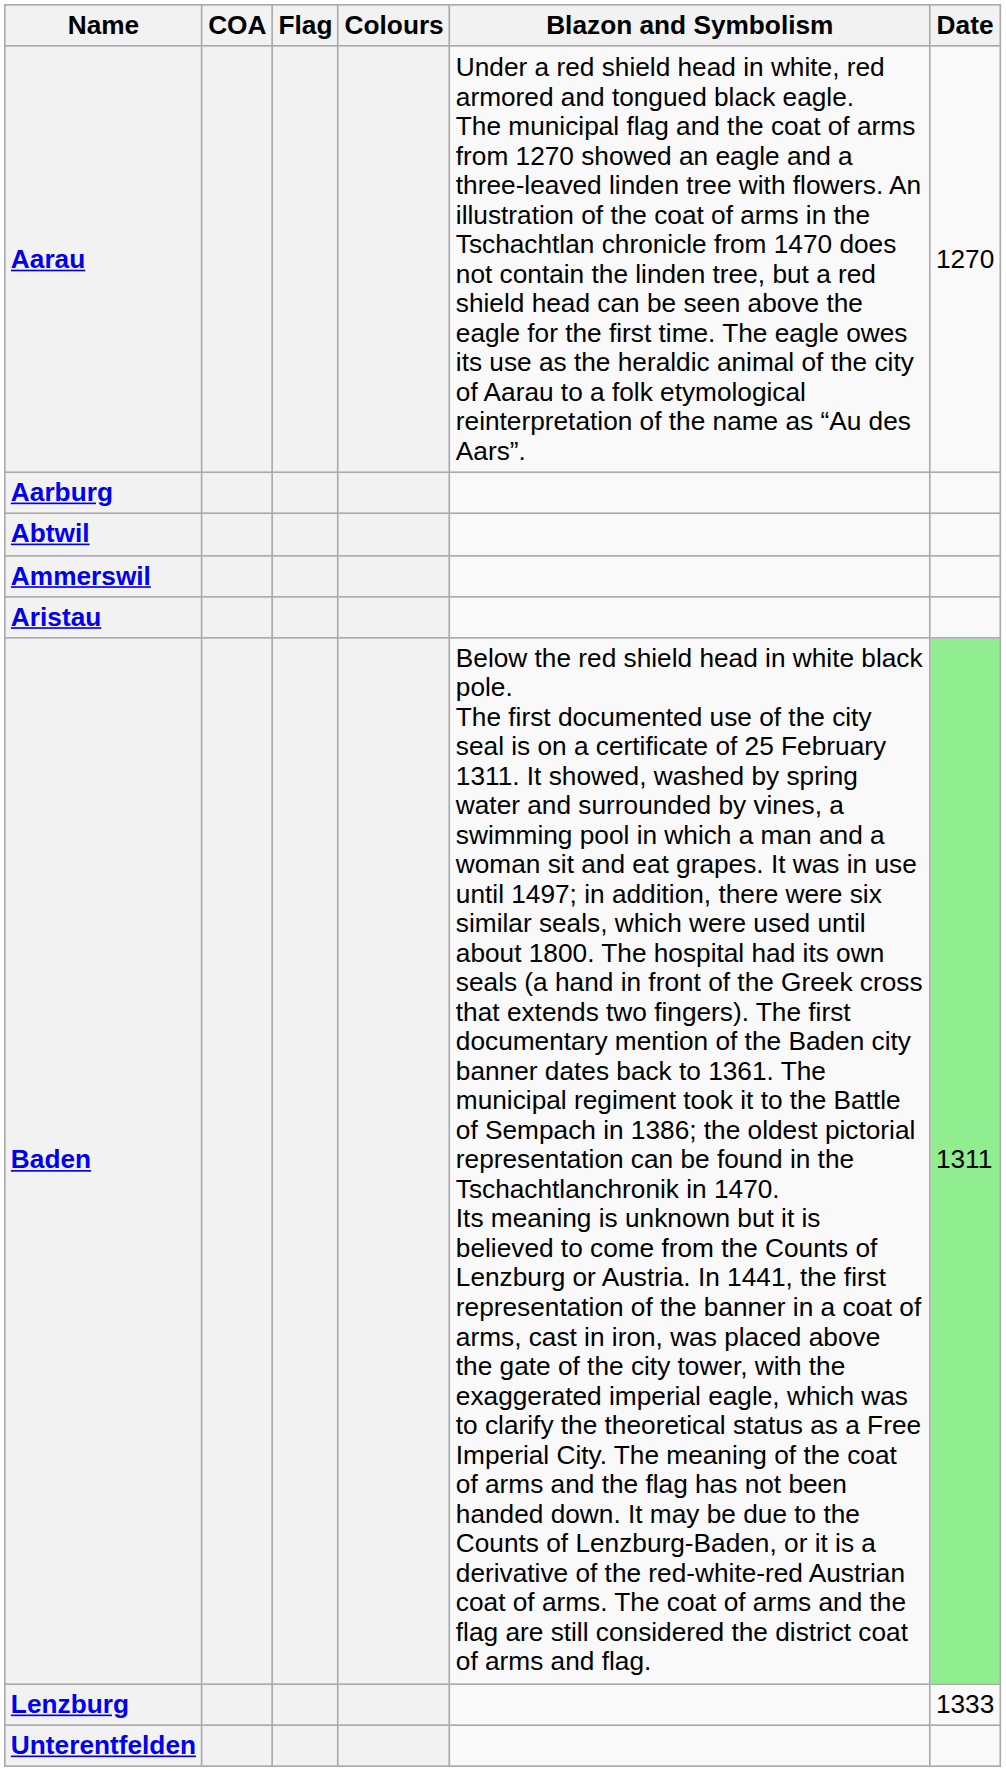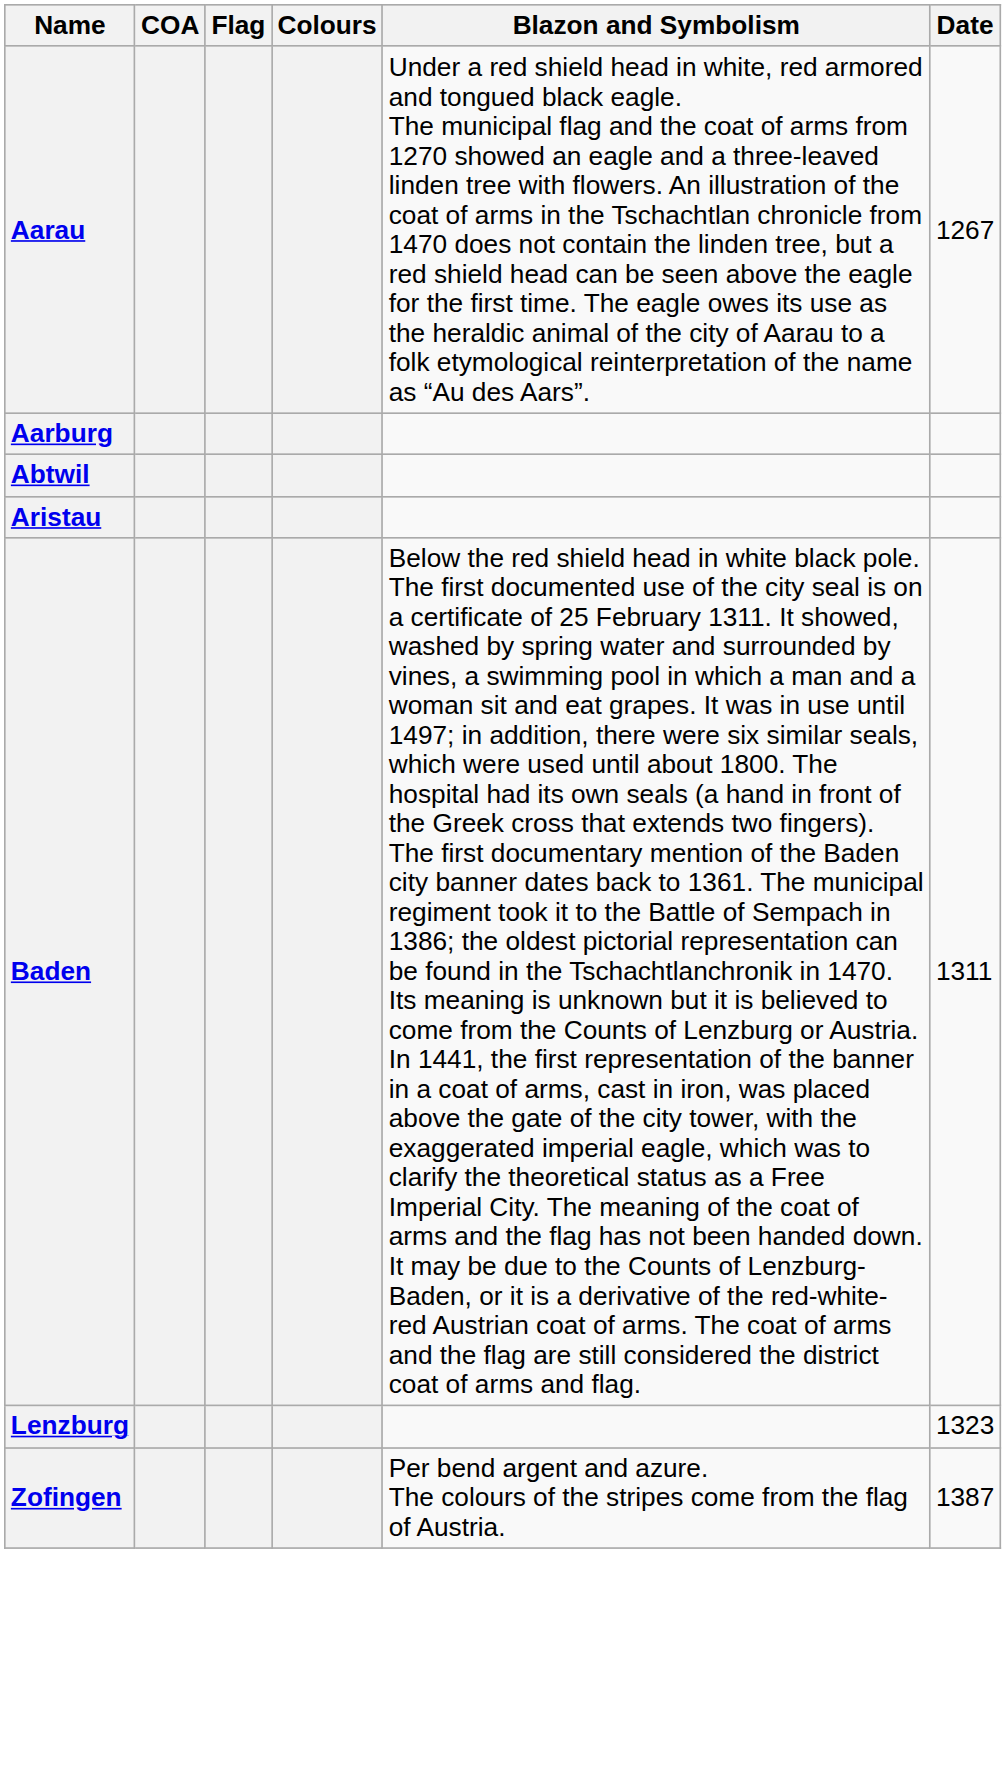 <table class="sortable wikitable">
 <tr>
 <th scope="col">Name</th>
 <th scope="col">COA</th>
 <th scope="col">Flag</th>
 <th scope="col">Colours</th>
 <th scope="col">Blazon and Symbolism</th>
 <th scope="col">Date</th>
 </tr>
 <tr>
 <th scope="row" style="text-align: left;"><a href='#'>Aarau</a></th>
 <th></th>
 <th></th>
 <th></th>
 <td>Under a red shield head in white, red armored and tongued black eagle.<br>The municipal flag and the coat of arms from 1270 showed an eagle and a three-leaved linden tree with flowers. An illustration of the coat of arms in the Tschachtlan chronicle from 1470 does not contain the linden tree, but a red shield head can be seen above the eagle for the first time. The eagle owes its use as the heraldic animal of the city of Aarau to a folk etymological reinterpretation of the name as “Au des Aars”.</td>
-<td>1270</td>
+<td>1267</td>
 </tr>
 <tr>
 <th scope="row" style="text-align: left;"><a href='#'>Aarburg</a></th>
 <th></th>
 <th></th>
 <th></th>
 <td></td>
 <td></td>
 </tr>
 <tr>
 <th scope="row" style="text-align: left;"><a href='#'>Abtwil</a></th>
-<th></th>
-<th></th>
-<th></th>
-<td></td>
-<td></td>
-</tr>
-<tr>
-<th scope="row" style="text-align: left;"><a href='#'>Ammerswil</a></th>
 <th></th>
 <th></th>
 <th></th>
 <td></td>
 <td></td>
 </tr>
 <tr>
 <th scope="row" style="text-align: left;"><a href='#'>Aristau</a></th>
 <th></th>
 <th></th>
 <th></th>
 <td></td>
 <td></td>
 </tr>
 <tr>
 <th scope="row" style="text-align: left;"><a href='#'>Baden</a></th>
 <th></th>
 <th></th>
 <th></th>
 <td>Below the red shield head in white black pole.<br>The first documented use of the city seal is on a certificate of 25 February 1311. It showed, washed by spring water and surrounded by vines, a swimming pool in which a man and a woman sit and eat grapes. It was in use until 1497; in addition, there were six similar seals, which were used until about 1800. The hospital had its own seals (a hand in front of the Greek cross that extends two fingers). The first documentary mention of the Baden city banner dates back to 1361. The municipal regiment took it to the Battle of Sempach in 1386; the oldest pictorial representation can be found in the Tschachtlanchronik in 1470.<br>Its meaning is unknown but it is believed to come from the Counts of Lenzburg or Austria. In 1441, the first representation of the banner in a coat of arms, cast in iron, was placed above the gate of the city tower, with the exaggerated imperial eagle, which was to clarify the theoretical status as a Free Imperial City. The meaning of the coat of arms and the flag has not been handed down. It may be due to the Counts of Lenzburg-Baden, or it is a derivative of the red-white-red Austrian coat of arms. The coat of arms and the flag are still considered the district coat of arms and flag.</td>
-<td style="background: lightgreen;">1311</td>
+<td>1311</td>
 </tr>
 <tr>
 <th scope="row" style="text-align: left;"><a href='#'>Lenzburg</a></th>
 <th></th>
 <th></th>
 <th></th>
 <td></td>
-<td>1333</td>
+<td>1323</td>
 </tr>
 <tr>
-<th scope="row" style="text-align: left;"><a href='#'>Unterentfelden</a></th>
+<th scope="row" style="text-align: left;"><a href='#'>Zofingen</a></th>
 <th></th>
 <th></th>
 <th></th>
-<td></td>
-<td></td>
+<td>Per bend argent and azure.<br>The colours of the stripes come from the flag of Austria.</td>
+<td>1387</td>
 </tr>
 </table>
